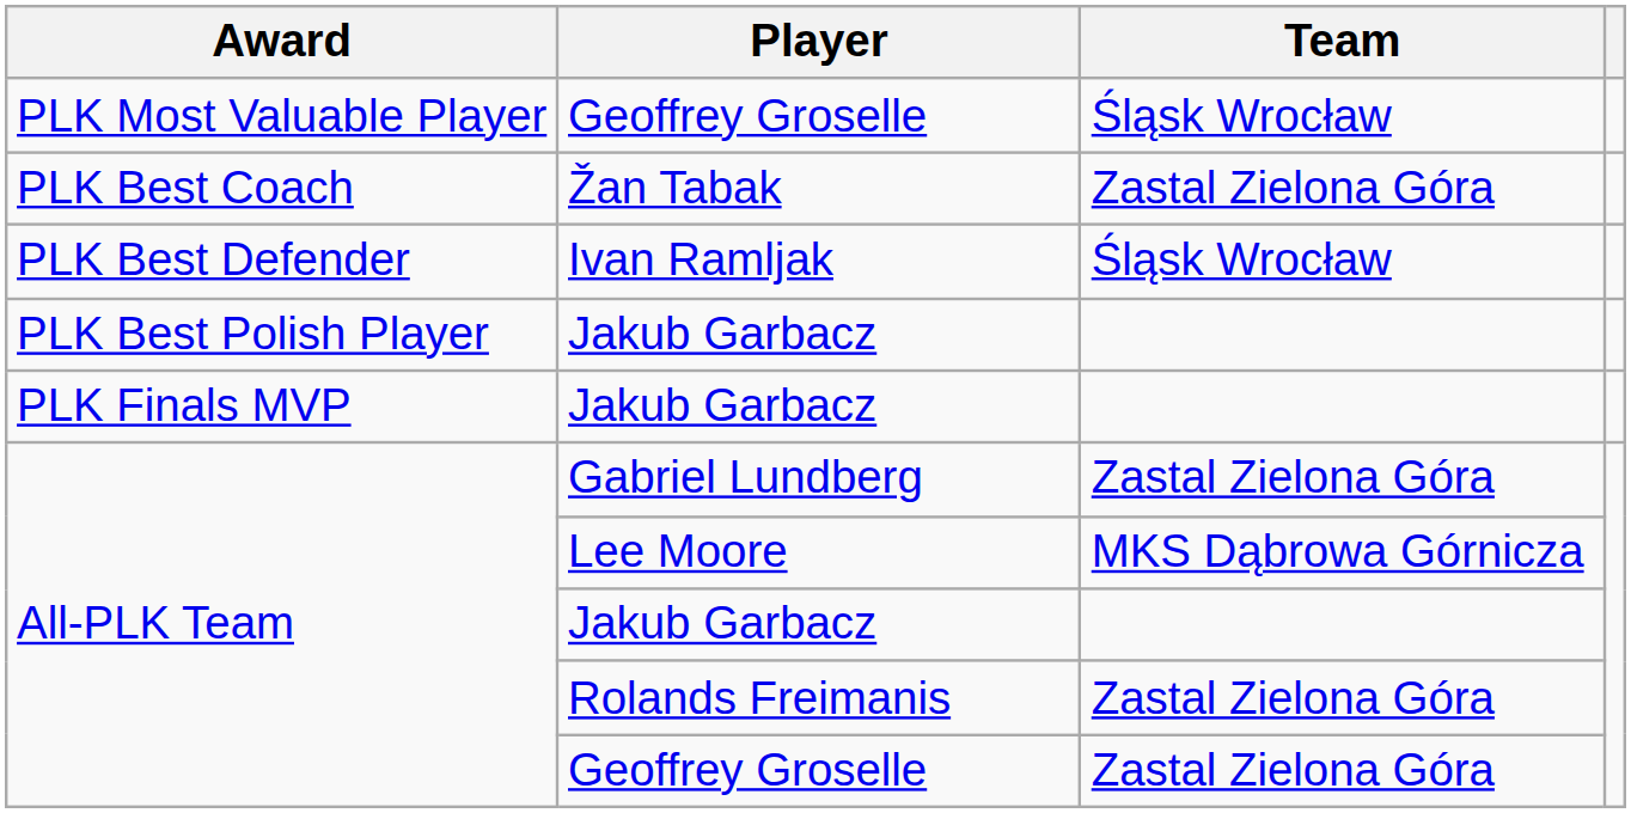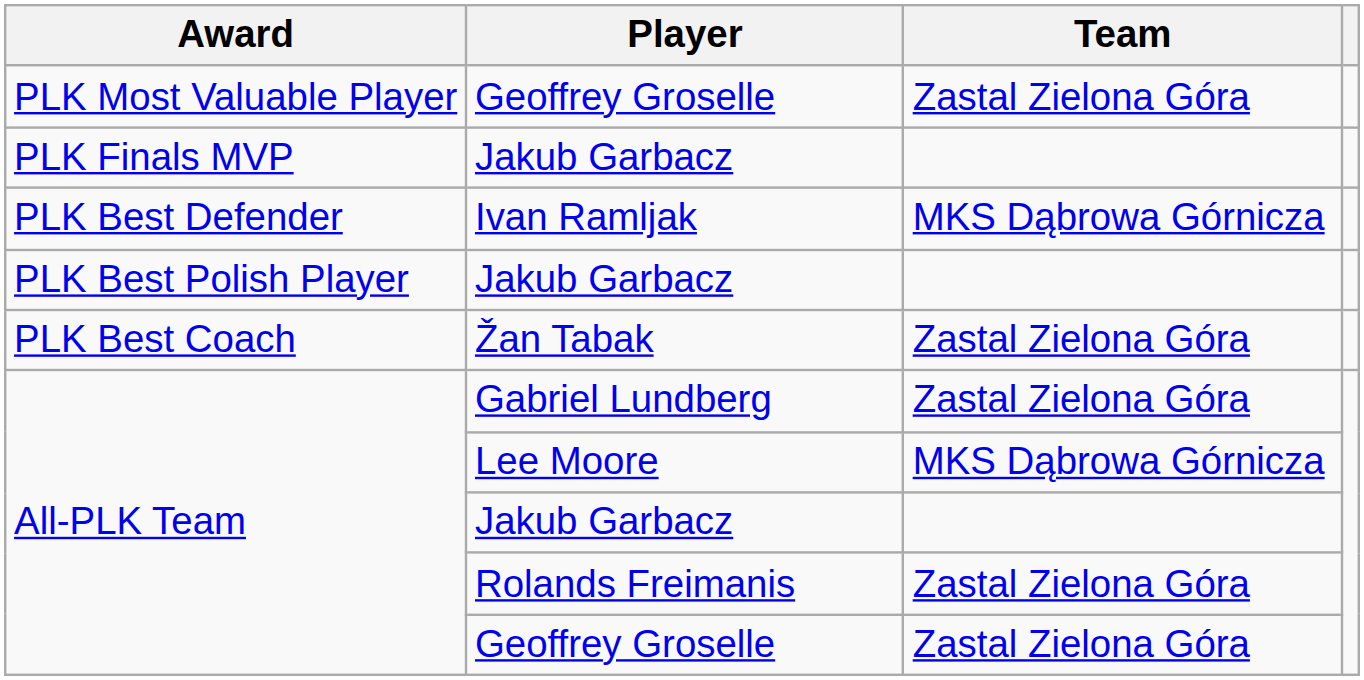 <table class="wikitable sortable" style="text-align: left;">
 <tr>
 <th>Award</th>
 <th style="width:175px;">Player</th>
 <th style="width:175px;">Team</th>
 <th></th>
 </tr>
 <tr>
 <td><a href='#'>PLK Most Valuable Player</a></td>
 <td align="left"> <a href='#'>Geoffrey Groselle</a></td>
-<td align="left"><a href='#'>Śląsk Wrocław</a></td>
+<td align="left"><a href='#'>Zastal Zielona Góra</a></td>
 <td style="text-align:center;"></td>
 </tr>
 <tr>
-<td><a href='#'>PLK Best Coach</a></td>
-<td align="left"> <a href='#'>Žan Tabak</a></td>
-<td align="left"><a href='#'>Zastal Zielona Góra</a></td>
+<td><a href='#'>PLK Finals MVP</a></td>
+<td align="left"> <a href='#'>Jakub Garbacz</a></td>
+<td align="left"></td>
 <td style="text-align:center;"></td>
 </tr>
 <tr>
 <td><a href='#'>PLK Best Defender</a></td>
 <td align="left"> <a href='#'>Ivan Ramljak</a></td>
-<td align="left"><a href='#'>Śląsk Wrocław</a></td>
+<td><a href='#'>MKS Dąbrowa Górnicza</a></td>
 <td style="text-align:center;"></td>
 </tr>
 <tr>
 <td><a href='#'>PLK Best Polish Player</a></td>
 <td align="left"> <a href='#'>Jakub Garbacz</a></td>
 <td align="left"></td>
 <td style="text-align:center;"></td>
 </tr>
 <tr>
-<td><a href='#'>PLK Finals MVP</a></td>
-<td align="left"> <a href='#'>Jakub Garbacz</a></td>
-<td align="left"></td>
+<td><a href='#'>PLK Best Coach</a></td>
+<td align="left"> <a href='#'>Žan Tabak</a></td>
+<td align="left"><a href='#'>Zastal Zielona Góra</a></td>
 <td style="text-align:center;"></td>
 </tr>
 <tr>
 <td rowspan=5><a href='#'>All-PLK Team</a></td>
 <td> <a href='#'>Gabriel Lundberg</a></td>
 <td><a href='#'>Zastal Zielona Góra</a></td>
 <td rowspan="5" style="text-align:center;"></td>
 </tr>
 <tr>
 <td> <a href='#'>Lee Moore</a></td>
 <td><a href='#'>MKS Dąbrowa Górnicza</a></td>
 </tr>
 <tr>
 <td> <a href='#'>Jakub Garbacz</a></td>
 <td></td>
 </tr>
 <tr>
 <td> <a href='#'>Rolands Freimanis</a></td>
 <td><a href='#'>Zastal Zielona Góra</a></td>
 </tr>
 <tr>
 <td> <a href='#'>Geoffrey Groselle</a></td>
 <td><a href='#'>Zastal Zielona Góra</a></td>
 </tr>
 </table>
